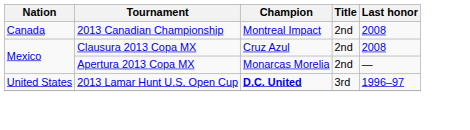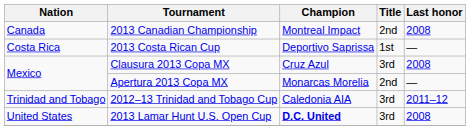 <table class="wikitable sortable">
 <tr>
 <th>Nation</th>
 <th>Tournament</th>
 <th>Champion</th>
 <th>Title</th>
 <th>Last honor</th>
 </tr>
 <tr>
 <td> <a href='#'>Canada</a></td>
 <td><a href='#'>2013 Canadian Championship</a></td>
 <td><a href='#'>Montreal Impact</a></td>
 <td>2nd</td>
 <td><a href='#'>2008</a></td>
 </tr>
 <tr>
+<td> <a href='#'>Costa Rica</a></td>
+<td><a href='#'>2013 Costa Rican Cup</a></td>
+<td><a href='#'>Deportivo Saprissa</a></td>
+<td>1st</td>
+<td>—</td>
+</tr>
+<tr>
 <td rowspan=2> <a href='#'>Mexico</a></td>
 <td><a href='#'>Clausura 2013 Copa MX</a></td>
 <td><a href='#'>Cruz Azul</a></td>
-<td>2nd</td>
+<td>3rd</td>
 <td><a href='#'>2008</a></td>
 </tr>
 <tr>
 <td><a href='#'>Apertura 2013 Copa MX</a></td>
 <td><a href='#'>Monarcas Morelia</a></td>
 <td>2nd</td>
 <td>—</td>
 </tr>
 <tr>
+<td> <a href='#'>Trinidad and Tobago</a></td>
+<td><a href='#'>2012–13 Trinidad and Tobago Cup</a></td>
+<td><a href='#'>Caledonia AIA</a></td>
+<td>3rd</td>
+<td><a href='#'>2011–12</a></td>
+</tr>
+<tr>
 <td> <a href='#'>United States</a></td>
 <td><a href='#'>2013 Lamar Hunt U.S. Open Cup</a></td>
 <td><strong><a href='#'>D.C. United</a></strong></td>
 <td>3rd</td>
-<td><a href='#'>1996–97</a></td>
+<td><a href='#'>2008</a></td>
 </tr>
 <tr>
 </tr>
 </table>
